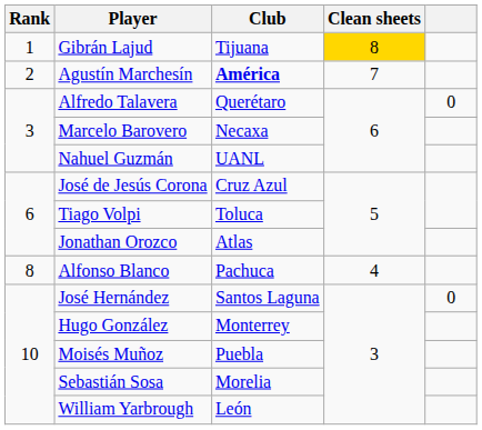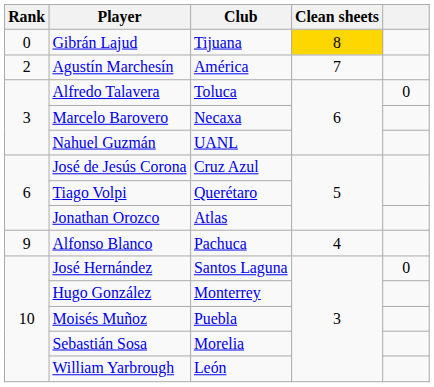 <table class="wikitable">
 <tr>
 <th>Rank</th>
 <th>Player</th>
 <th>Club</th>
 <th width=85>Clean sheets</th>
 <th width=40></th>
 </tr>
 <tr>
-<td align=center rowspan=1>1</td>
+<td align=center rowspan=1>0</td>
 <td> <a href='#'>Gibrán Lajud</a></td>
 <td><a href='#'>Tijuana</a></td>
 <td align=center rowspan=1 style="background: gold;">8</td>
 <td align=center rowspan=1></td>
 </tr>
 <tr>
 <td align=center rowspan=1>2</td>
 <td> <a href='#'>Agustín Marchesín</a></td>
-<td><strong><a href='#'>América</a></strong></td>
+<td><a href='#'>América</a></td>
 <td align=center rowspan=1>7</td>
 <td align=center rowspan=1></td>
 </tr>
 <tr>
 <td align=center rowspan=3>3</td>
 <td> <a href='#'>Alfredo Talavera</a></td>
-<td><a href='#'>Querétaro</a></td>
+<td><a href='#'>Toluca</a></td>
 <td align=center rowspan=3>6</td>
 <td align=center rowspan=1>0</td>
 </tr>
 <tr>
 <td> <a href='#'>Marcelo Barovero</a></td>
 <td><a href='#'>Necaxa</a></td>
 <td align=center rowspan=1></td>
 </tr>
 <tr>
 <td> <a href='#'>Nahuel Guzmán</a></td>
 <td><a href='#'>UANL</a></td>
 <td align=center rowspan=1></td>
 </tr>
 <tr>
 <td align=center rowspan=3>6</td>
 <td> <a href='#'>José de Jesús Corona</a></td>
 <td><a href='#'>Cruz Azul</a></td>
 <td align=center rowspan=3>5</td>
 <td align=center rowspan=2></td>
 </tr>
 <tr>
 <td> <a href='#'>Tiago Volpi</a></td>
-<td><a href='#'>Toluca</a></td>
+<td><a href='#'>Querétaro</a></td>
 </tr>
 <tr>
 <td> <a href='#'>Jonathan Orozco</a></td>
 <td><a href='#'>Atlas</a></td>
 <td align=center rowspan=1></td>
 </tr>
 <tr>
-<td align=center rowspan=1>8</td>
+<td align=center rowspan=1>9</td>
 <td> <a href='#'>Alfonso Blanco</a></td>
 <td><a href='#'>Pachuca</a></td>
 <td align=center rowspan=1>4</td>
 <td align=center rowspan=1></td>
 </tr>
 <tr>
 <td align=center rowspan=5>10</td>
 <td> <a href='#'>José Hernández</a></td>
 <td><a href='#'>Santos Laguna</a></td>
 <td align=center rowspan=5>3</td>
 <td align=center rowspan=1>0</td>
 </tr>
 <tr>
 <td> <a href='#'>Hugo González</a></td>
 <td><a href='#'>Monterrey</a></td>
 <td align=center rowspan=1></td>
 </tr>
 <tr>
 <td> <a href='#'>Moisés Muñoz</a></td>
 <td><a href='#'>Puebla</a></td>
 <td align=center rowspan=1></td>
 </tr>
 <tr>
 <td> <a href='#'>Sebastián Sosa</a></td>
 <td><a href='#'>Morelia</a></td>
 <td align=center rowspan=1></td>
 </tr>
 <tr>
 <td> <a href='#'>William Yarbrough</a></td>
 <td><a href='#'>León</a></td>
 <td align=center rowspan=1></td>
 </tr>
 </table>
